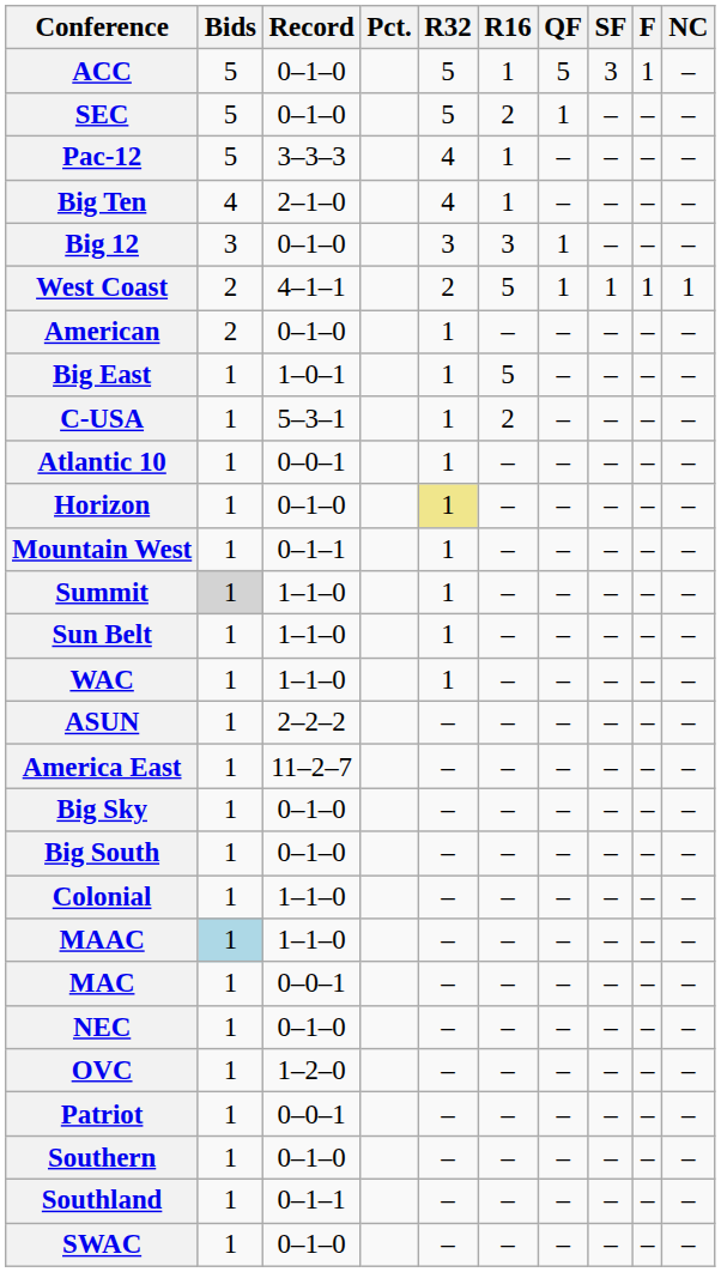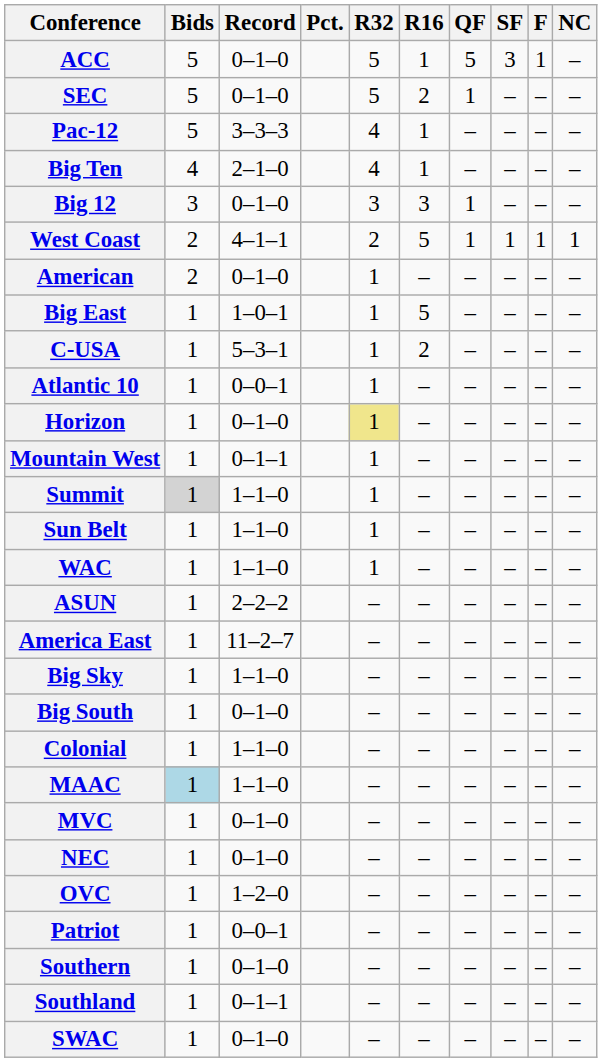 <table class="wikitable sortable plainrowheaders" style="text-align:center;">
 <tr>
 <th scope="col">Conference</th>
 <th scope="col" data-sort-type="number">Bids</th>
 <th scope="col">Record</th>
 <th scope="col" data-sort-type="number">Pct.</th>
 <th scope="col" data-sort-type="number">R32</th>
 <th scope="col" data-sort-type="number">R16</th>
 <th scope="col" data-sort-type="number">QF</th>
 <th scope="col" data-sort-type="number">SF</th>
 <th scope="col" data-sort-type="number">F</th>
 <th scope="col" data-sort-type="number">NC</th>
 </tr>
 <tr>
 <th scope="row"><a href='#'>ACC</a></th>
 <td>5</td>
 <td>0–1–0</td>
 <td></td>
 <td data-sort-value="-1">5</td>
 <td data-sort-value="-1">1</td>
 <td data-sort-value="-1">5</td>
 <td data-sort-value="-1">3</td>
 <td data-sort-value="-1">1</td>
 <td data-sort-value="-1">–</td>
 </tr>
 <tr>
 <th scope="row"><a href='#'>SEC</a></th>
 <td>5</td>
 <td>0–1–0</td>
 <td></td>
 <td data-sort-value="-1">5</td>
 <td data-sort-value="-1">2</td>
 <td data-sort-value="-1">1</td>
 <td data-sort-value="-1">–</td>
 <td data-sort-value="-1">–</td>
 <td data-sort-value="-1">–</td>
 </tr>
 <tr>
 <th scope="row"><a href='#'>Pac-12</a></th>
 <td>5</td>
 <td>3–3–3</td>
 <td></td>
 <td data-sort-value="-1">4</td>
 <td data-sort-value="-1">1</td>
 <td data-sort-value="-1">–</td>
 <td data-sort-value="-1">–</td>
 <td data-sort-value="-1">–</td>
 <td data-sort-value="-1">–</td>
 </tr>
 <tr>
 <th scope="row"><a href='#'>Big Ten</a></th>
 <td>4</td>
 <td>2–1–0</td>
 <td></td>
 <td data-sort-value="-1">4</td>
 <td data-sort-value="-1">1</td>
 <td data-sort-value="-1">–</td>
 <td data-sort-value="-1">–</td>
 <td data-sort-value="-1">–</td>
 <td data-sort-value="-1">–</td>
 </tr>
 <tr>
 <th scope="row"><a href='#'>Big 12</a></th>
 <td>3</td>
 <td>0–1–0</td>
 <td></td>
 <td data-sort-value="-1">3</td>
 <td data-sort-value="-1">3</td>
 <td data-sort-value="-1">1</td>
 <td data-sort-value="-1">–</td>
 <td data-sort-value="-1">–</td>
 <td data-sort-value="-1">–</td>
 </tr>
 <tr>
 <th scope="row"><a href='#'>West Coast</a></th>
 <td>2</td>
 <td>4–1–1</td>
 <td></td>
 <td data-sort-value="-1">2</td>
 <td data-sort-value="-1">5</td>
 <td data-sort-value="-1">1</td>
 <td data-sort-value="-1">1</td>
 <td data-sort-value="-1">1</td>
 <td data-sort-value="-1">1</td>
 </tr>
 <tr>
 <th scope="row"><a href='#'>American</a></th>
 <td>2</td>
 <td>0–1–0</td>
 <td></td>
 <td data-sort-value="-1">1</td>
 <td data-sort-value="-1">–</td>
 <td data-sort-value="-1">–</td>
 <td data-sort-value="-1">–</td>
 <td data-sort-value="-1">–</td>
 <td data-sort-value="-1">–</td>
 </tr>
 <tr>
 <th scope="row"><a href='#'>Big East</a></th>
 <td>1</td>
 <td>1–0–1</td>
 <td></td>
 <td data-sort-value="-1">1</td>
 <td data-sort-value="-1">5</td>
 <td data-sort-value="-1">–</td>
 <td data-sort-value="-1">–</td>
 <td data-sort-value="-1">–</td>
 <td data-sort-value="-1">–</td>
 </tr>
 <tr>
 <th scope="row"><a href='#'>C-USA</a></th>
 <td>1</td>
 <td>5–3–1</td>
 <td></td>
 <td data-sort-value="-1">1</td>
 <td data-sort-value="-1">2</td>
 <td data-sort-value="-1">–</td>
 <td data-sort-value="-1">–</td>
 <td data-sort-value="-1">–</td>
 <td data-sort-value="-1">–</td>
 </tr>
 <tr>
 <th scope="row"><a href='#'>Atlantic 10</a></th>
 <td>1</td>
 <td>0–0–1</td>
 <td></td>
 <td data-sort-value="-1">1</td>
 <td data-sort-value="-1">–</td>
 <td data-sort-value="-1">–</td>
 <td data-sort-value="-1">–</td>
 <td data-sort-value="-1">–</td>
 <td data-sort-value="-1">–</td>
 </tr>
 <tr>
 <th scope="row"><a href='#'>Horizon</a></th>
 <td>1</td>
 <td>0–1–0</td>
 <td></td>
 <td data-sort-value="-1" style="background: khaki;">1</td>
 <td data-sort-value="-1">–</td>
 <td data-sort-value="-1">–</td>
 <td data-sort-value="-1">–</td>
 <td data-sort-value="-1">–</td>
 <td data-sort-value="-1">–</td>
 </tr>
 <tr>
 <th scope="row"><a href='#'>Mountain West</a></th>
 <td>1</td>
 <td>0–1–1</td>
 <td></td>
 <td data-sort-value="-1">1</td>
 <td data-sort-value="-1">–</td>
 <td data-sort-value="-1">–</td>
 <td data-sort-value="-1">–</td>
 <td data-sort-value="-1">–</td>
 <td data-sort-value="-1">–</td>
 </tr>
 <tr>
 <th scope="row"><a href='#'>Summit</a></th>
 <td style="background: lightgrey;">1</td>
 <td>1–1–0</td>
 <td></td>
 <td data-sort-value="-1">1</td>
 <td data-sort-value="-1">–</td>
 <td data-sort-value="-1">–</td>
 <td data-sort-value="-1">–</td>
 <td data-sort-value="-1">–</td>
 <td data-sort-value="-1">–</td>
 </tr>
 <tr>
 <th scope="row"><a href='#'>Sun Belt</a></th>
 <td>1</td>
 <td>1–1–0</td>
 <td></td>
 <td data-sort-value="-1">1</td>
 <td data-sort-value="-1">–</td>
 <td data-sort-value="-1">–</td>
 <td data-sort-value="-1">–</td>
 <td data-sort-value="-1">–</td>
 <td data-sort-value="-1">–</td>
 </tr>
 <tr>
 <th scope="row"><a href='#'>WAC</a></th>
 <td>1</td>
 <td>1–1–0</td>
 <td></td>
 <td data-sort-value="-1">1</td>
 <td data-sort-value="-1">–</td>
 <td data-sort-value="-1">–</td>
 <td data-sort-value="-1">–</td>
 <td data-sort-value="-1">–</td>
 <td data-sort-value="-1">–</td>
 </tr>
 <tr>
 <th scope="row"><a href='#'>ASUN</a></th>
 <td>1</td>
 <td>2–2–2</td>
 <td></td>
 <td data-sort-value="-1">–</td>
 <td data-sort-value="-1">–</td>
 <td data-sort-value="-1">–</td>
 <td data-sort-value="-1">–</td>
 <td data-sort-value="-1">–</td>
 <td data-sort-value="-1">–</td>
 </tr>
 <tr>
 <th scope="row"><a href='#'>America East</a></th>
 <td>1</td>
 <td>11–2–7</td>
 <td></td>
 <td data-sort-value="-1">–</td>
 <td data-sort-value="-1">–</td>
 <td data-sort-value="-1">–</td>
 <td data-sort-value="-1">–</td>
 <td data-sort-value="-1">–</td>
 <td data-sort-value="-1">–</td>
 </tr>
 <tr>
 <th scope="row"><a href='#'>Big Sky</a></th>
 <td>1</td>
-<td>0–1–0</td>
+<td>1–1–0</td>
 <td></td>
 <td data-sort-value="-1">–</td>
 <td data-sort-value="-1">–</td>
 <td data-sort-value="-1">–</td>
 <td data-sort-value="-1">–</td>
 <td data-sort-value="-1">–</td>
 <td data-sort-value="-1">–</td>
 </tr>
 <tr>
 <th scope="row"><a href='#'>Big South</a></th>
 <td>1</td>
 <td>0–1–0</td>
 <td></td>
 <td data-sort-value="-1">–</td>
 <td data-sort-value="-1">–</td>
 <td data-sort-value="-1">–</td>
 <td data-sort-value="-1">–</td>
 <td data-sort-value="-1">–</td>
 <td data-sort-value="-1">–</td>
 </tr>
 <tr>
 <th scope="row"><a href='#'>Colonial</a></th>
 <td>1</td>
 <td>1–1–0</td>
 <td></td>
 <td data-sort-value="-1">–</td>
 <td data-sort-value="-1">–</td>
 <td data-sort-value="-1">–</td>
 <td data-sort-value="-1">–</td>
 <td data-sort-value="-1">–</td>
 <td data-sort-value="-1">–</td>
 </tr>
 <tr>
 <th scope="row"><a href='#'>MAAC</a></th>
 <td style="background: lightblue;">1</td>
 <td>1–1–0</td>
 <td></td>
 <td data-sort-value="-1">–</td>
 <td data-sort-value="-1">–</td>
 <td data-sort-value="-1">–</td>
 <td data-sort-value="-1">–</td>
 <td data-sort-value="-1">–</td>
 <td data-sort-value="-1">–</td>
 </tr>
 <tr>
-<th scope="row"><a href='#'>MAC</a></th>
+<th scope="row"><a href='#'>MVC</a></th>
 <td>1</td>
-<td>0–0–1</td>
+<td>0–1–0</td>
 <td></td>
 <td data-sort-value="-1">–</td>
 <td data-sort-value="-1">–</td>
 <td data-sort-value="-1">–</td>
 <td data-sort-value="-1">–</td>
 <td data-sort-value="-1">–</td>
 <td data-sort-value="-1">–</td>
 </tr>
 <tr>
 <th scope="row"><a href='#'>NEC</a></th>
 <td>1</td>
 <td>0–1–0</td>
 <td></td>
 <td data-sort-value="-1">–</td>
 <td data-sort-value="-1">–</td>
 <td data-sort-value="-1">–</td>
 <td data-sort-value="-1">–</td>
 <td data-sort-value="-1">–</td>
 <td data-sort-value="-1">–</td>
 </tr>
 <tr>
 <th scope="row"><a href='#'>OVC</a></th>
 <td>1</td>
 <td>1–2–0</td>
 <td></td>
 <td data-sort-value="-1">–</td>
 <td data-sort-value="-1">–</td>
 <td data-sort-value="-1">–</td>
 <td data-sort-value="-1">–</td>
 <td data-sort-value="-1">–</td>
 <td data-sort-value="-1">–</td>
 </tr>
 <tr>
 <th scope="row"><a href='#'>Patriot</a></th>
 <td>1</td>
 <td>0–0–1</td>
 <td></td>
 <td data-sort-value="-1">–</td>
 <td data-sort-value="-1">–</td>
 <td data-sort-value="-1">–</td>
 <td data-sort-value="-1">–</td>
 <td data-sort-value="-1">–</td>
 <td data-sort-value="-1">–</td>
 </tr>
 <tr>
 <th scope="row"><a href='#'>Southern</a></th>
 <td>1</td>
 <td>0–1–0</td>
 <td></td>
 <td data-sort-value="-1">–</td>
 <td data-sort-value="-1">–</td>
 <td data-sort-value="-1">–</td>
 <td data-sort-value="-1">–</td>
 <td data-sort-value="-1">–</td>
 <td data-sort-value="-1">–</td>
 </tr>
 <tr>
 <th scope="row"><a href='#'>Southland</a></th>
 <td>1</td>
 <td>0–1–1</td>
 <td></td>
 <td data-sort-value="-1">–</td>
 <td data-sort-value="-1">–</td>
 <td data-sort-value="-1">–</td>
 <td data-sort-value="-1">–</td>
 <td data-sort-value="-1">–</td>
 <td data-sort-value="-1">–</td>
 </tr>
 <tr>
 <th scope="row"><a href='#'>SWAC</a></th>
 <td>1</td>
 <td>0–1–0</td>
 <td></td>
 <td data-sort-value="-1">–</td>
 <td data-sort-value="-1">–</td>
 <td data-sort-value="-1">–</td>
 <td data-sort-value="-1">–</td>
 <td data-sort-value="-1">–</td>
 <td data-sort-value="-1">–</td>
 </tr>
 </table>
